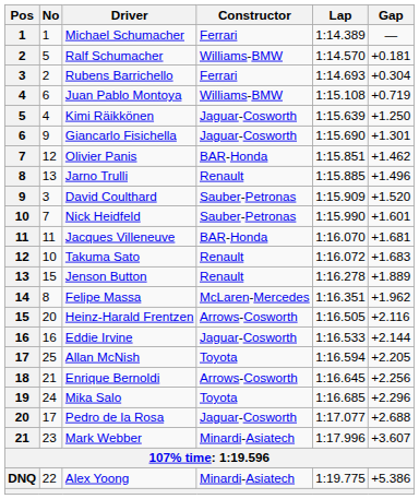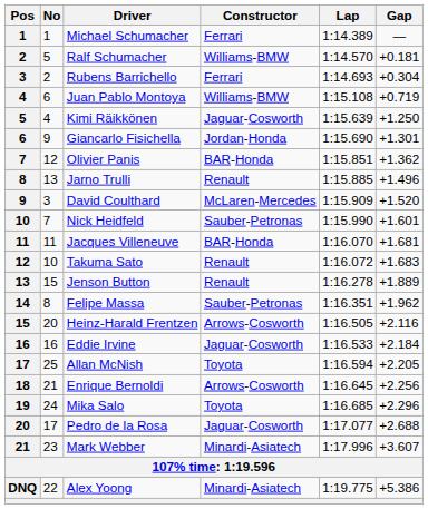 <table class="wikitable sortable" style="font-size:85%;">
 <tr>
 <th>Pos</th>
 <th>No</th>
 <th>Driver</th>
 <th>Constructor</th>
 <th>Lap</th>
 <th>Gap</th>
 </tr>
 <tr>
 <th>1</th>
 <td>1</td>
 <td> <a href='#'>Michael Schumacher</a></td>
 <td><a href='#'>Ferrari</a></td>
 <td>1:14.389</td>
 <td align="center">—</td>
 </tr>
 <tr>
 <th>2</th>
 <td>5</td>
 <td> <a href='#'>Ralf Schumacher</a></td>
 <td><a href='#'>Williams</a>-<a href='#'>BMW</a></td>
 <td>1:14.570</td>
 <td>+0.181</td>
 </tr>
 <tr>
 <th>3</th>
 <td>2</td>
 <td> <a href='#'>Rubens Barrichello</a></td>
 <td><a href='#'>Ferrari</a></td>
 <td>1:14.693</td>
 <td>+0.304</td>
 </tr>
 <tr>
 <th>4</th>
 <td>6</td>
 <td> <a href='#'>Juan Pablo Montoya</a></td>
 <td><a href='#'>Williams</a>-<a href='#'>BMW</a></td>
 <td>1:15.108</td>
 <td>+0.719</td>
 </tr>
 <tr>
 <th>5</th>
 <td>4</td>
 <td> <a href='#'>Kimi Räikkönen</a></td>
 <td><a href='#'>Jaguar</a>-<a href='#'>Cosworth</a></td>
 <td>1:15.639</td>
 <td>+1.250</td>
 </tr>
 <tr>
 <th>6</th>
 <td>9</td>
 <td> <a href='#'>Giancarlo Fisichella</a></td>
-<td><a href='#'>Jaguar</a>-<a href='#'>Cosworth</a></td>
+<td><a href='#'>Jordan</a>-<a href='#'>Honda</a></td>
 <td>1:15.690</td>
 <td>+1.301</td>
 </tr>
 <tr>
 <th>7</th>
 <td>12</td>
 <td> <a href='#'>Olivier Panis</a></td>
 <td><a href='#'>BAR</a>-<a href='#'>Honda</a></td>
 <td>1:15.851</td>
-<td>+1.462</td>
+<td>+1.362</td>
 </tr>
 <tr>
 <th>8</th>
 <td>13</td>
 <td> <a href='#'>Jarno Trulli</a></td>
 <td><a href='#'>Renault</a></td>
 <td>1:15.885</td>
 <td>+1.496</td>
 </tr>
 <tr>
 <th>9</th>
 <td>3</td>
 <td> <a href='#'>David Coulthard</a></td>
-<td><a href='#'>Sauber</a>-<a href='#'>Petronas</a></td>
+<td><a href='#'>McLaren</a>-<a href='#'>Mercedes</a></td>
 <td>1:15.909</td>
 <td>+1.520</td>
 </tr>
 <tr>
 <th>10</th>
 <td>7</td>
 <td> <a href='#'>Nick Heidfeld</a></td>
 <td><a href='#'>Sauber</a>-<a href='#'>Petronas</a></td>
 <td>1:15.990</td>
 <td>+1.601</td>
 </tr>
 <tr>
 <th>11</th>
 <td>11</td>
 <td> <a href='#'>Jacques Villeneuve</a></td>
 <td><a href='#'>BAR</a>-<a href='#'>Honda</a></td>
 <td>1:16.070</td>
 <td>+1.681</td>
 </tr>
 <tr>
 <th>12</th>
 <td>10</td>
 <td> <a href='#'>Takuma Sato</a></td>
 <td><a href='#'>Renault</a></td>
 <td>1:16.072</td>
 <td>+1.683</td>
 </tr>
 <tr>
 <th>13</th>
 <td>15</td>
 <td> <a href='#'>Jenson Button</a></td>
 <td><a href='#'>Renault</a></td>
 <td>1:16.278</td>
 <td>+1.889</td>
 </tr>
 <tr>
 <th>14</th>
 <td>8</td>
 <td> <a href='#'>Felipe Massa</a></td>
-<td><a href='#'>McLaren</a>-<a href='#'>Mercedes</a></td>
+<td><a href='#'>Sauber</a>-<a href='#'>Petronas</a></td>
 <td>1:16.351</td>
 <td>+1.962</td>
 </tr>
 <tr>
 <th>15</th>
 <td>20</td>
 <td> <a href='#'>Heinz-Harald Frentzen</a></td>
 <td><a href='#'>Arrows</a>-<a href='#'>Cosworth</a></td>
 <td>1:16.505</td>
 <td>+2.116</td>
 </tr>
 <tr>
 <th>16</th>
 <td>16</td>
 <td> <a href='#'>Eddie Irvine</a></td>
 <td><a href='#'>Jaguar</a>-<a href='#'>Cosworth</a></td>
 <td>1:16.533</td>
-<td>+2.144</td>
+<td>+2.184</td>
 </tr>
 <tr>
 <th>17</th>
 <td>25</td>
 <td> <a href='#'>Allan McNish</a></td>
 <td><a href='#'>Toyota</a></td>
 <td>1:16.594</td>
 <td>+2.205</td>
 </tr>
 <tr>
 <th>18</th>
 <td>21</td>
 <td> <a href='#'>Enrique Bernoldi</a></td>
 <td><a href='#'>Arrows</a>-<a href='#'>Cosworth</a></td>
 <td>1:16.645</td>
 <td>+2.256</td>
 </tr>
 <tr>
 <th>19</th>
 <td>24</td>
 <td> <a href='#'>Mika Salo</a></td>
 <td><a href='#'>Toyota</a></td>
 <td>1:16.685</td>
 <td>+2.296</td>
 </tr>
 <tr>
 <th>20</th>
 <td>17</td>
 <td> <a href='#'>Pedro de la Rosa</a></td>
 <td><a href='#'>Jaguar</a>-<a href='#'>Cosworth</a></td>
 <td>1:17.077</td>
 <td>+2.688</td>
 </tr>
 <tr>
 <th>21</th>
 <td>23</td>
 <td> <a href='#'>Mark Webber</a></td>
 <td><a href='#'>Minardi</a>-<a href='#'>Asiatech</a></td>
 <td>1:17.996</td>
 <td>+3.607</td>
 </tr>
 <tr>
 <th colspan="6"><a href='#'>107% time</a>: 1:19.596</th>
 </tr>
 <tr>
 <th>DNQ</th>
 <td>22</td>
 <td> <a href='#'>Alex Yoong</a></td>
 <td><a href='#'>Minardi</a>-<a href='#'>Asiatech</a></td>
 <td>1:19.775</td>
 <td>+5.386</td>
 </tr>
 <tr>
 <th colspan="8"></th>
 </tr>
 </table>
